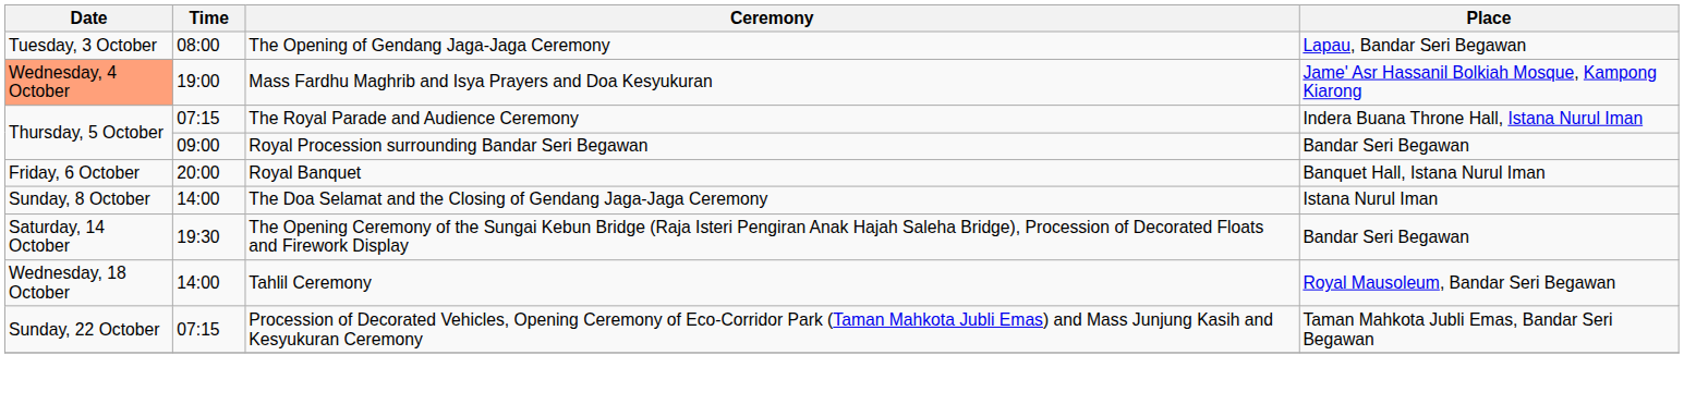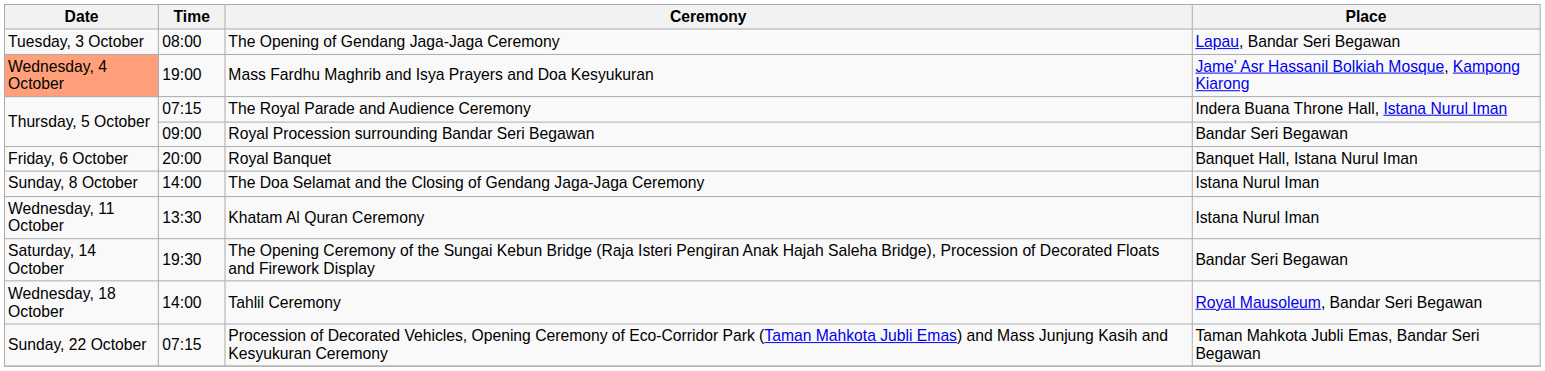 <table class="wikitable">
 <tr>
 <th width="150px">Date</th>
 <th width="60px">Time</th>
 <th>Ceremony</th>
 <th>Place</th>
 </tr>
 <tr>
 <td>Tuesday, 3 October</td>
 <td>08:00</td>
 <td>The Opening of Gendang Jaga-Jaga Ceremony</td>
 <td><a href='#'>Lapau</a>, Bandar Seri Begawan</td>
 </tr>
 <tr>
 <td style="background: lightsalmon;">Wednesday, 4 October</td>
 <td>19:00</td>
 <td>Mass Fardhu Maghrib and Isya Prayers and Doa Kesyukuran</td>
 <td><a href='#'>Jame' Asr Hassanil Bolkiah Mosque</a>, <a href='#'>Kampong Kiarong</a></td>
 </tr>
 <tr>
 <td rowspan = 2>Thursday, 5 October</td>
 <td>07:15</td>
 <td>The Royal Parade and Audience Ceremony</td>
 <td>Indera Buana Throne Hall, <a href='#'>Istana Nurul Iman</a></td>
 </tr>
 <tr>
 <td>09:00</td>
 <td>Royal Procession surrounding Bandar Seri Begawan</td>
 <td>Bandar Seri Begawan</td>
 </tr>
 <tr>
 <td>Friday, 6 October</td>
 <td>20:00</td>
 <td>Royal Banquet</td>
 <td>Banquet Hall, Istana Nurul Iman</td>
 </tr>
 <tr>
 <td>Sunday, 8 October</td>
 <td>14:00</td>
 <td>The Doa Selamat and the Closing of Gendang Jaga-Jaga Ceremony</td>
 <td>Istana Nurul Iman</td>
 </tr>
 <tr>
+<td>Wednesday, 11 October</td>
+<td>13:30</td>
+<td>Khatam Al Quran Ceremony</td>
+<td>Istana Nurul Iman</td>
+</tr>
+<tr>
 <td>Saturday, 14 October</td>
 <td>19:30</td>
 <td>The Opening Ceremony of the Sungai Kebun Bridge (Raja Isteri Pengiran Anak Hajah Saleha Bridge), Procession of Decorated Floats and Firework Display</td>
 <td>Bandar Seri Begawan</td>
 </tr>
 <tr>
 <td>Wednesday, 18 October</td>
 <td>14:00</td>
 <td>Tahlil Ceremony</td>
 <td><a href='#'>Royal Mausoleum</a>, Bandar Seri Begawan</td>
 </tr>
 <tr>
 <td>Sunday, 22 October</td>
 <td>07:15</td>
 <td>Procession of Decorated Vehicles, Opening Ceremony of Eco-Corridor Park (<a href='#'>Taman Mahkota Jubli Emas</a>) and Mass Junjung Kasih and Kesyukuran Ceremony</td>
 <td>Taman Mahkota Jubli Emas, Bandar Seri Begawan</td>
 </tr>
 <tr>
 </tr>
 </table>
